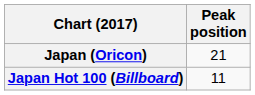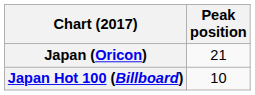 <table class="wikitable sortable plainrowheaders" style="text-align:center">
 <tr>
 <th scope="col">Chart (2017)</th>
 <th scope="col">Peak<br>position</th>
 </tr>
 <tr>
 <th scope="row">Japan (<a href='#'>Oricon</a>)</th>
 <td>21</td>
 </tr>
 <tr>
 <th scope="row"><a href='#'>Japan Hot 100</a> (<em><a href='#'>Billboard</a></em>)</th>
-<td>11</td>
+<td>10</td>
 </tr>
 </table>
